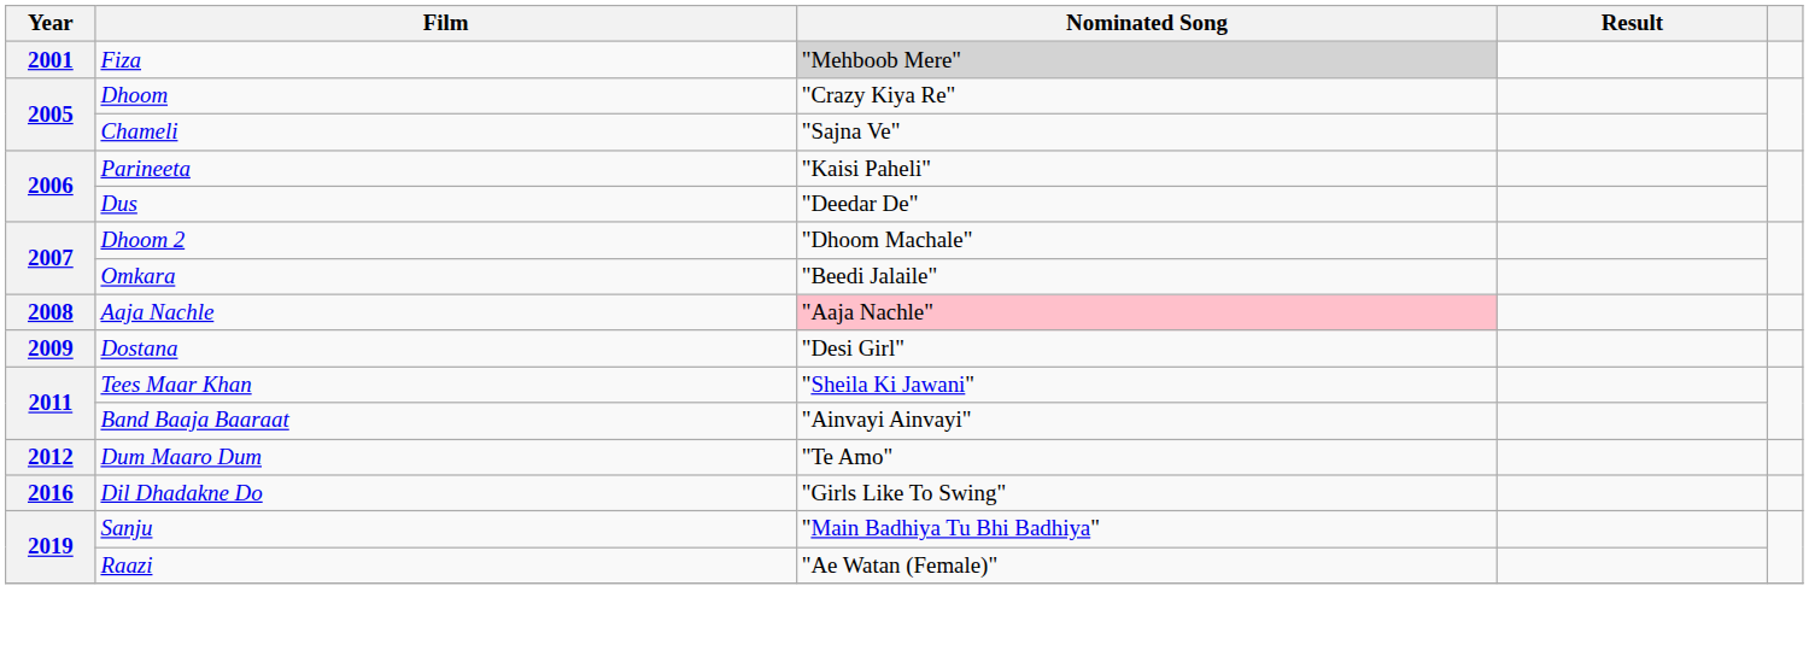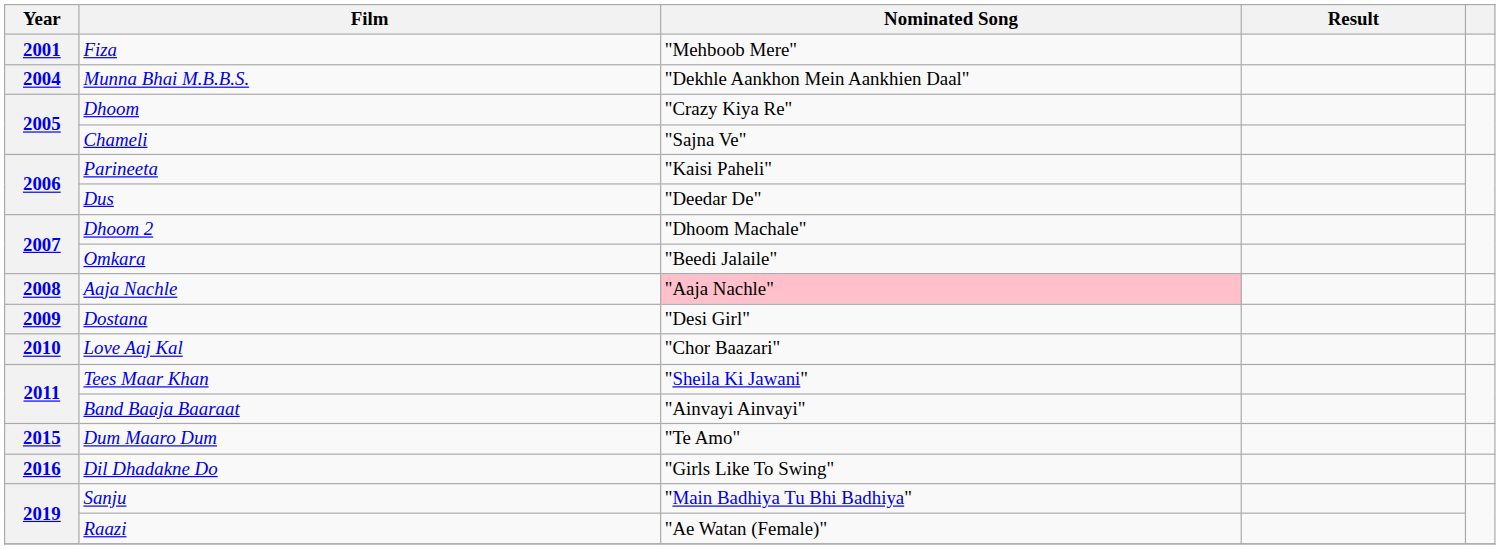 <table class="wikitable plainrowheaders" width="100%" textcolor:#000;">
 <tr>
 <th scope="col" width=5%><strong>Year</strong></th>
 <th scope="col" width=39%><strong>Film</strong></th>
 <th scope="col" width=39%><strong>Nominated Song</strong></th>
 <th scope="col" width=15%><strong>Result</strong></th>
 <th scope="col" width=2%><strong></strong></th>
 </tr>
 <tr>
 <th scope="row"><a href='#'>2001</a></th>
 <td><em><a href='#'>Fiza</a></em></td>
-<td style="background: lightgrey;">"Mehboob Mere"</td>
+<td>"Mehboob Mere"</td>
+<td></td>
+<td style="text-align:center;"></td>
+</tr>
+<tr>
+<th scope="row"><a href='#'>2004</a></th>
+<td><em><a href='#'>Munna Bhai M.B.B.S.</a></em></td>
+<td>"Dekhle Aankhon Mein Aankhien Daal"</td>
 <td></td>
 <td style="text-align:center;"></td>
 </tr>
 <tr>
 <th scope="row" rowspan=2><a href='#'>2005</a></th>
 <td><em><a href='#'>Dhoom</a></em></td>
 <td>"Crazy Kiya Re"</td>
 <td></td>
 <td style="text-align:center;" rowspan="2"></td>
 </tr>
 <tr>
 <td><em><a href='#'>Chameli</a></em></td>
 <td>"Sajna Ve"</td>
 <td></td>
 </tr>
 <tr>
 <th scope="row" rowspan="2"><a href='#'>2006</a></th>
 <td><em><a href='#'>Parineeta</a></em></td>
 <td>"Kaisi Paheli"</td>
 <td></td>
 <td style="text-align:center;" rowspan="2"></td>
 </tr>
 <tr>
 <td><em><a href='#'>Dus</a></em></td>
 <td>"Deedar De"</td>
 <td></td>
 </tr>
 <tr>
 <th scope="row" rowspan="2"><a href='#'>2007</a></th>
 <td><em><a href='#'>Dhoom 2</a></em></td>
 <td>"Dhoom Machale"</td>
 <td></td>
 <td style="text-align:center;" rowspan="2"></td>
 </tr>
 <tr>
 <td><em><a href='#'>Omkara</a></em></td>
 <td>"Beedi Jalaile"</td>
 <td></td>
 </tr>
 <tr>
 <th scope="row"><a href='#'>2008</a></th>
 <td><em><a href='#'>Aaja Nachle</a></em></td>
 <td style="background: pink;">"Aaja Nachle"</td>
 <td></td>
 <td style="text-align:center;"></td>
 </tr>
 <tr>
 <th scope="row"><a href='#'>2009</a></th>
 <td><em><a href='#'>Dostana</a></em></td>
 <td>"Desi Girl"</td>
 <td></td>
 <td style="text-align:center;"></td>
 </tr>
 <tr>
+<th scope="row"><a href='#'>2010</a></th>
+<td><em><a href='#'>Love Aaj Kal</a></em></td>
+<td>"Chor Baazari"</td>
+<td></td>
+<td style="text-align:center;"></td>
+</tr>
+<tr>
 <th scope="row" rowspan="2"><a href='#'>2011</a></th>
 <td><em><a href='#'>Tees Maar Khan</a></em></td>
 <td>"<a href='#'>Sheila Ki Jawani</a>"</td>
 <td></td>
 <td style="text-align:center;" rowspan="2"></td>
 </tr>
 <tr>
 <td><em><a href='#'>Band Baaja Baaraat</a></em></td>
 <td>"Ainvayi Ainvayi"</td>
 <td></td>
 </tr>
 <tr>
-<th scope="row"><a href='#'>2012</a></th>
+<th scope="row"><a href='#'>2015</a></th>
 <td><em><a href='#'>Dum Maaro Dum</a></em></td>
 <td>"Te Amo"</td>
 <td></td>
 <td style="text-align:center;"></td>
 </tr>
 <tr>
 <th scope="row"><a href='#'>2016</a></th>
 <td><em><a href='#'>Dil Dhadakne Do</a></em></td>
 <td>"Girls Like To Swing"</td>
 <td></td>
 <td style="text-align:center;"></td>
 </tr>
 <tr>
 <th scope="row" rowspan="2"><a href='#'>2019</a></th>
 <td><em><a href='#'>Sanju</a></em></td>
 <td>"<a href='#'>Main Badhiya Tu Bhi Badhiya</a>"</td>
 <td></td>
 <td style="text-align:center;" rowspan="2"></td>
 </tr>
 <tr>
 <td><em><a href='#'>Raazi</a></em></td>
 <td>"Ae Watan (Female)"</td>
 <td></td>
 </tr>
 <tr>
 </tr>
 </table>
